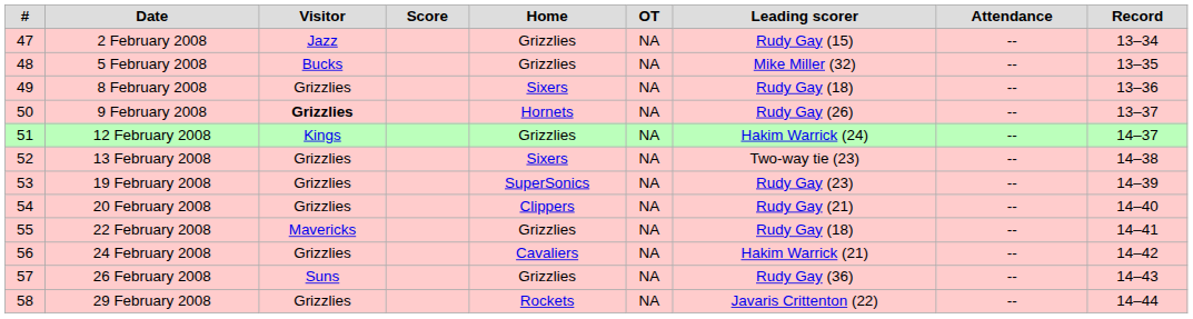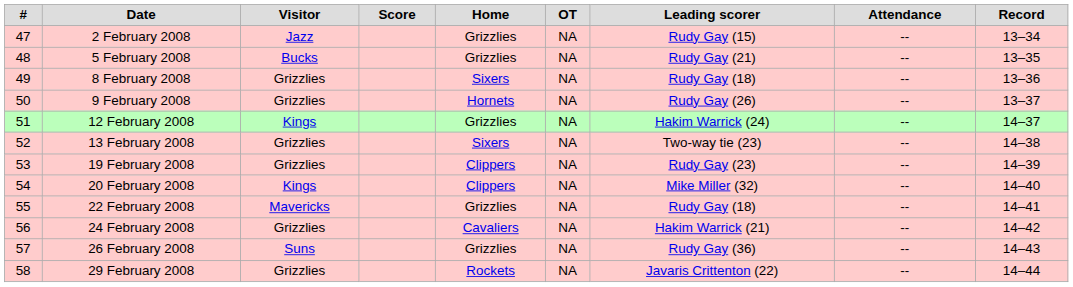 <table class="wikitable" width="80%">
 <tr align="center"  bgcolor="#dddddd">
 <td><strong>#</strong></td>
 <td><strong>Date</strong></td>
 <td><strong>Visitor</strong></td>
 <td><strong>Score</strong></td>
 <td><strong>Home</strong></td>
 <td><strong>OT</strong></td>
 <td><strong>Leading scorer</strong></td>
 <td><strong>Attendance</strong></td>
 <td><strong>Record</strong></td>
 </tr>
 <tr align="center" bgcolor="#ffcccc">
 <td>47</td>
 <td>2 February 2008</td>
 <td><a href='#'>Jazz</a></td>
 <td></td>
 <td>Grizzlies</td>
 <td>NA</td>
 <td><a href='#'>Rudy Gay</a> (15)</td>
 <td>--</td>
 <td>13–34</td>
 </tr>
 <tr align="center" bgcolor="#ffcccc">
 <td>48</td>
 <td>5 February 2008</td>
 <td><a href='#'>Bucks</a></td>
 <td></td>
 <td>Grizzlies</td>
 <td>NA</td>
-<td><a href='#'>Mike Miller</a> (32)</td>
+<td><a href='#'>Rudy Gay</a> (21)</td>
 <td>--</td>
 <td>13–35</td>
 </tr>
 <tr align="center" bgcolor="#ffcccc">
 <td>49</td>
 <td>8 February 2008</td>
 <td>Grizzlies</td>
 <td></td>
 <td><a href='#'>Sixers</a></td>
 <td>NA</td>
 <td><a href='#'>Rudy Gay</a> (18)</td>
 <td>--</td>
 <td>13–36</td>
 </tr>
 <tr align="center" bgcolor="#ffcccc">
 <td>50</td>
 <td>9 February 2008</td>
-<td><strong>Grizzlies</strong></td>
+<td>Grizzlies</td>
 <td></td>
 <td><a href='#'>Hornets</a></td>
 <td>NA</td>
 <td><a href='#'>Rudy Gay</a> (26)</td>
 <td>--</td>
 <td>13–37</td>
 </tr>
 <tr align="center" bgcolor="#bbffbb">
 <td>51</td>
 <td>12 February 2008</td>
 <td><a href='#'>Kings</a></td>
 <td></td>
 <td>Grizzlies</td>
 <td>NA</td>
 <td><a href='#'>Hakim Warrick</a> (24)</td>
 <td>--</td>
 <td>14–37</td>
 </tr>
 <tr align="center" bgcolor="#ffcccc">
 <td>52</td>
 <td>13 February 2008</td>
 <td>Grizzlies</td>
 <td></td>
 <td><a href='#'>Sixers</a></td>
 <td>NA</td>
 <td>Two-way tie (23)</td>
 <td>--</td>
 <td>14–38</td>
 </tr>
 <tr align="center" bgcolor="#ffcccc">
 <td>53</td>
 <td>19 February 2008</td>
 <td>Grizzlies</td>
 <td></td>
-<td><a href='#'>SuperSonics</a></td>
+<td><a href='#'>Clippers</a></td>
 <td>NA</td>
 <td><a href='#'>Rudy Gay</a> (23)</td>
 <td>--</td>
 <td>14–39</td>
 </tr>
 <tr align="center" bgcolor="#ffcccc">
 <td>54</td>
 <td>20 February 2008</td>
-<td>Grizzlies</td>
+<td><a href='#'>Kings</a></td>
 <td></td>
 <td><a href='#'>Clippers</a></td>
 <td>NA</td>
-<td><a href='#'>Rudy Gay</a> (21)</td>
+<td><a href='#'>Mike Miller</a> (32)</td>
 <td>--</td>
 <td>14–40</td>
 </tr>
 <tr align="center" bgcolor="#ffcccc">
 <td>55</td>
 <td>22 February 2008</td>
 <td><a href='#'>Mavericks</a></td>
 <td></td>
 <td>Grizzlies</td>
 <td>NA</td>
 <td><a href='#'>Rudy Gay</a> (18)</td>
 <td>--</td>
 <td>14–41</td>
 </tr>
 <tr align="center" bgcolor="#ffcccc">
 <td>56</td>
 <td>24 February 2008</td>
 <td>Grizzlies</td>
 <td></td>
 <td><a href='#'>Cavaliers</a></td>
 <td>NA</td>
 <td><a href='#'>Hakim Warrick</a> (21)</td>
 <td>--</td>
 <td>14–42</td>
 </tr>
 <tr align="center" bgcolor="#ffcccc">
 <td>57</td>
 <td>26 February 2008</td>
 <td><a href='#'>Suns</a></td>
 <td></td>
 <td>Grizzlies</td>
 <td>NA</td>
 <td><a href='#'>Rudy Gay</a> (36)</td>
 <td>--</td>
 <td>14–43</td>
 </tr>
 <tr align="center" bgcolor="#ffcccc">
 <td>58</td>
 <td>29 February 2008</td>
 <td>Grizzlies</td>
 <td></td>
 <td><a href='#'>Rockets</a></td>
 <td>NA</td>
 <td><a href='#'>Javaris Crittenton</a> (22)</td>
 <td>--</td>
 <td>14–44</td>
 </tr>
 </table>
